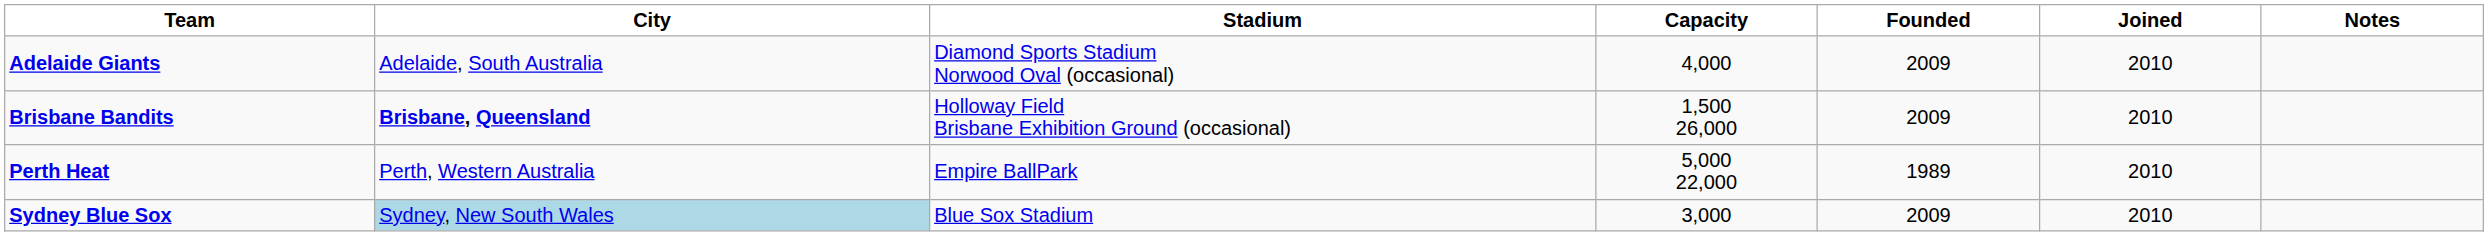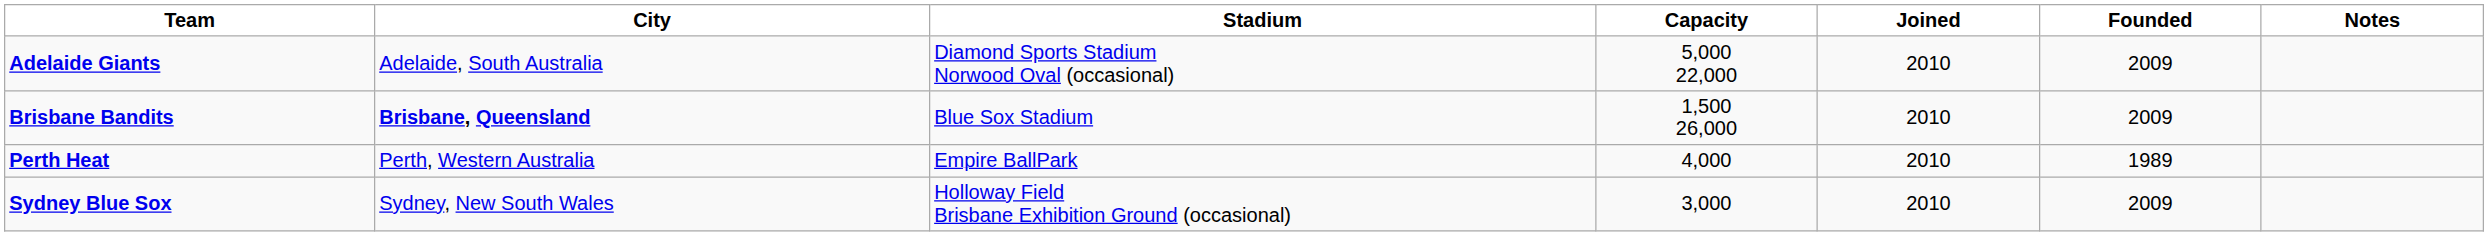 <table class="wikitable" style="width:100%; text-align:left">
 <tr>
 <th style="background:white; width:10%">Team</th>
 <th style="background:white; width:15%">City</th>
 <th style="background:white; width:18%">Stadium</th>
 <th style="background:white; width:6%">Capacity</th>
+<th style="background:white; width:6%">Joined</th>
 <th style="background:white; width:6%">Founded</th>
-<th style="background:white; width:6%">Joined</th>
 <th style="background:white; width:6%">Notes</th>
 </tr>
 <tr>
 <td><strong><a href='#'>Adelaide Giants</a></strong></td>
 <td><a href='#'>Adelaide</a>, <a href='#'>South Australia</a></td>
 <td><a href='#'>Diamond Sports Stadium</a> <br> <a href='#'>Norwood Oval</a> (occasional)</td>
-<td align=center>4,000</td>
+<td align=center>5,000 <br> 22,000</td>
+<td align=center>2010</td>
 <td align=center>2009</td>
-<td align=center>2010</td>
 <td></td>
 </tr>
 <tr>
 <td><strong><a href='#'>Brisbane Bandits</a></strong></td>
 <td><strong><a href='#'>Brisbane</a>, <a href='#'>Queensland</a></strong></td>
-<td><a href='#'>Holloway Field</a> <br> <a href='#'>Brisbane Exhibition Ground</a> (occasional)</td>
+<td><a href='#'>Blue Sox Stadium</a></td>
 <td align=center>1,500 <br> 26,000</td>
+<td align=center>2010</td>
 <td align=center>2009</td>
-<td align=center>2010</td>
 <td></td>
 </tr>
 <tr>
 <td><strong><a href='#'>Perth Heat</a></strong></td>
 <td><a href='#'>Perth</a>, <a href='#'>Western Australia</a></td>
 <td><a href='#'>Empire BallPark</a></td>
-<td align=center>5,000 <br> 22,000</td>
+<td align=center>4,000</td>
+<td align=center>2010</td>
 <td align=center>1989</td>
-<td align=center>2010</td>
 <td></td>
 </tr>
 <tr>
 <td><strong><a href='#'>Sydney Blue Sox</a></strong></td>
-<td style="background: lightblue;"><a href='#'>Sydney</a>, <a href='#'>New South Wales</a></td>
-<td><a href='#'>Blue Sox Stadium</a></td>
+<td><a href='#'>Sydney</a>, <a href='#'>New South Wales</a></td>
+<td><a href='#'>Holloway Field</a> <br> <a href='#'>Brisbane Exhibition Ground</a> (occasional)</td>
 <td align=center>3,000</td>
+<td align=center>2010</td>
 <td align=center>2009</td>
-<td align=center>2010</td>
 <td></td>
 </tr>
 </table>
